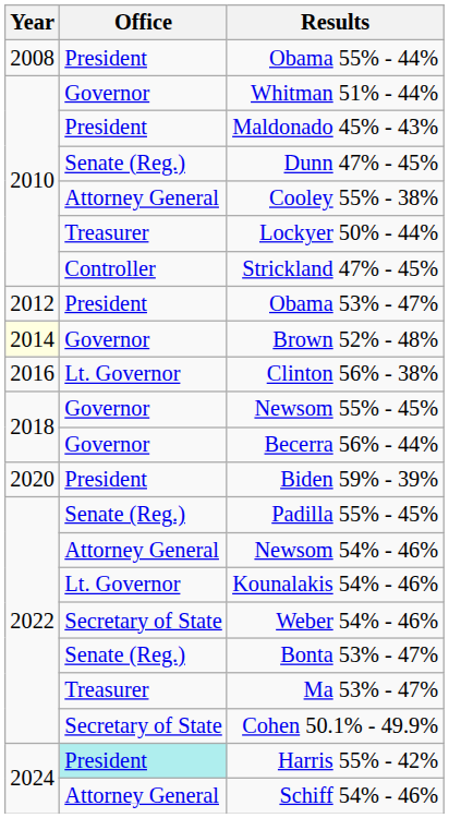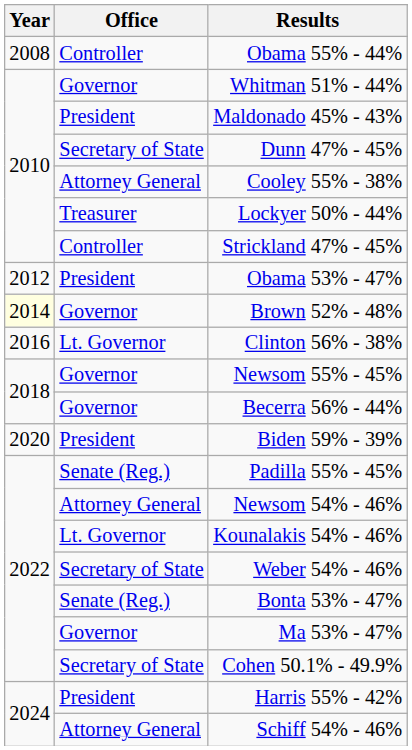 <table class=wikitable>
 <tr>
 <th>Year</th>
 <th>Office</th>
 <th>Results</th>
 </tr>
 <tr>
 <td>2008</td>
-<td><a href='#'>President</a></td>
+<td><a href='#'>Controller</a></td>
 <td align="right" ><a href='#'>Obama</a> 55% - 44%</td>
 </tr>
 <tr>
 <td rowspan=6>2010</td>
 <td><a href='#'>Governor</a></td>
 <td align="right" ><a href='#'>Whitman</a> 51% - 44%</td>
 </tr>
 <tr>
 <td><a href='#'>President</a></td>
 <td align="right" ><a href='#'>Maldonado</a> 45% - 43%</td>
 </tr>
 <tr>
-<td><a href='#'>Senate (Reg.)</a></td>
+<td><a href='#'>Secretary of State</a></td>
 <td align="right" ><a href='#'>Dunn</a> 47% - 45%</td>
 </tr>
 <tr>
 <td><a href='#'>Attorney General</a></td>
 <td align="right" ><a href='#'>Cooley</a> 55% - 38%</td>
 </tr>
 <tr>
 <td><a href='#'>Treasurer</a></td>
 <td align="right" ><a href='#'>Lockyer</a> 50% - 44%</td>
 </tr>
 <tr>
 <td><a href='#'>Controller</a></td>
 <td align="right" ><a href='#'>Strickland</a> 47% - 45%</td>
 </tr>
 <tr>
 <td>2012</td>
 <td><a href='#'>President</a></td>
 <td align="right" ><a href='#'>Obama</a> 53% - 47%</td>
 </tr>
 <tr>
 <td style="background: lightyellow;">2014</td>
 <td><a href='#'>Governor</a></td>
 <td align="right" ><a href='#'>Brown</a> 52% - 48%</td>
 </tr>
 <tr>
 <td>2016</td>
 <td><a href='#'>Lt. Governor</a></td>
 <td align="right" ><a href='#'>Clinton</a> 56% - 38%</td>
 </tr>
 <tr>
 <td rowspan=2>2018</td>
 <td><a href='#'>Governor</a></td>
 <td align="right" ><a href='#'>Newsom</a> 55% - 45%</td>
 </tr>
 <tr>
 <td><a href='#'>Governor</a></td>
 <td align="right" ><a href='#'>Becerra</a> 56% - 44%</td>
 </tr>
 <tr>
 <td>2020</td>
 <td><a href='#'>President</a></td>
 <td align="right" ><a href='#'>Biden</a> 59% - 39%</td>
 </tr>
 <tr>
 <td rowspan=7>2022</td>
 <td><a href='#'>Senate (Reg.)</a></td>
 <td align="right" ><a href='#'>Padilla</a> 55% - 45%</td>
 </tr>
 <tr>
 <td><a href='#'>Attorney General</a></td>
 <td align="right" ><a href='#'>Newsom</a> 54% - 46%</td>
 </tr>
 <tr>
 <td><a href='#'>Lt. Governor</a></td>
 <td align="right" ><a href='#'>Kounalakis</a> 54% - 46%</td>
 </tr>
 <tr>
 <td><a href='#'>Secretary of State</a></td>
 <td align="right" ><a href='#'>Weber</a> 54% - 46%</td>
 </tr>
 <tr>
 <td><a href='#'>Senate (Reg.)</a></td>
 <td align="right" ><a href='#'>Bonta</a> 53% - 47%</td>
 </tr>
 <tr>
-<td><a href='#'>Treasurer</a></td>
+<td><a href='#'>Governor</a></td>
 <td align="right" ><a href='#'>Ma</a> 53% - 47%</td>
 </tr>
 <tr>
 <td><a href='#'>Secretary of State</a></td>
 <td align="right" ><a href='#'>Cohen</a> 50.1% - 49.9%</td>
 </tr>
 <tr>
 <td rowspan=2>2024</td>
-<td style="background: paleturquoise;"><a href='#'>President</a></td>
+<td><a href='#'>President</a></td>
 <td align="right" ><a href='#'>Harris</a> 55% - 42%</td>
 </tr>
 <tr>
 <td><a href='#'>Attorney General</a></td>
 <td align="right" ><a href='#'>Schiff</a> 54% - 46%</td>
 </tr>
 </table>
